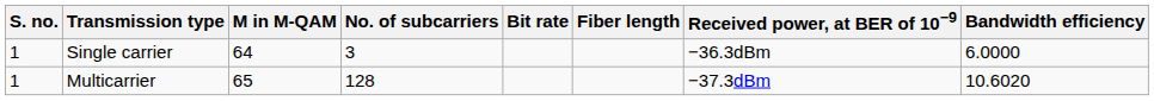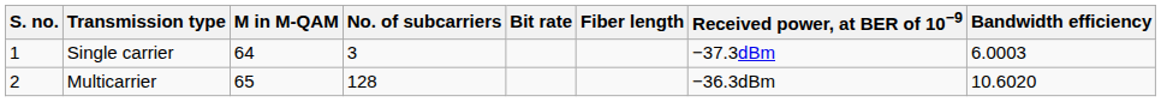 <table class="wikitable">
 <tr>
 <th>S. no.</th>
 <th>Transmission type</th>
 <th>M in M-QAM</th>
 <th>No. of subcarriers</th>
 <th>Bit rate</th>
 <th>Fiber length</th>
 <th>Received power, at BER of 10<sup>−9</sup></th>
 <th>Bandwidth efficiency</th>
 </tr>
 <tr>
 <td>1</td>
 <td>Single carrier</td>
 <td>64</td>
 <td>3</td>
 <td></td>
 <td></td>
-<td>−36.3dBm</td>
-<td>6.0000</td>
+<td>−37.3<a href='#'>dBm</a></td>
+<td>6.0003</td>
 </tr>
 <tr>
-<td>1</td>
+<td>2</td>
 <td>Multicarrier</td>
 <td>65</td>
 <td>128</td>
 <td></td>
 <td></td>
-<td>−37.3<a href='#'>dBm</a></td>
+<td>−36.3dBm</td>
 <td>10.6020</td>
 </tr>
 </table>
